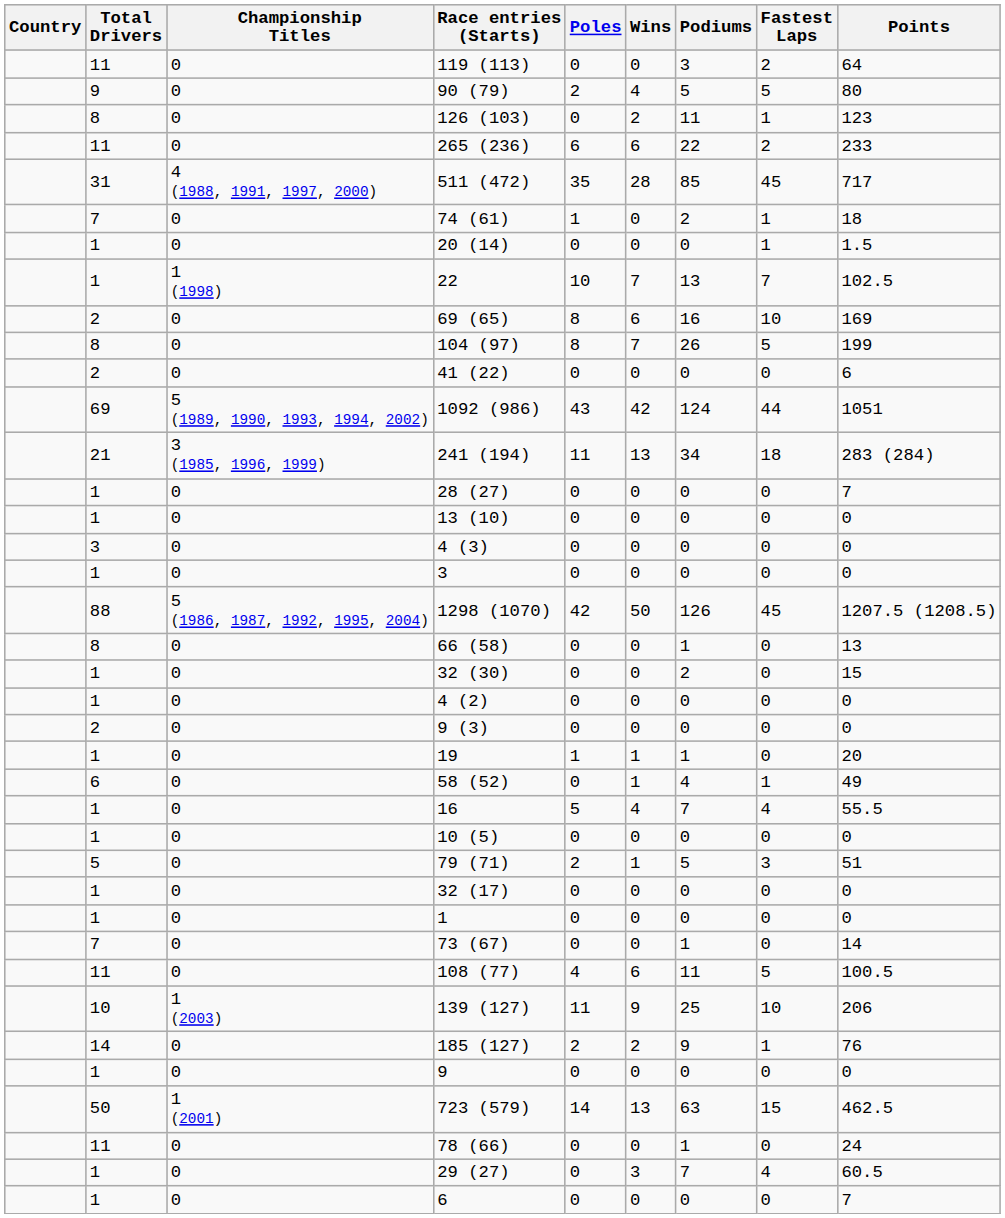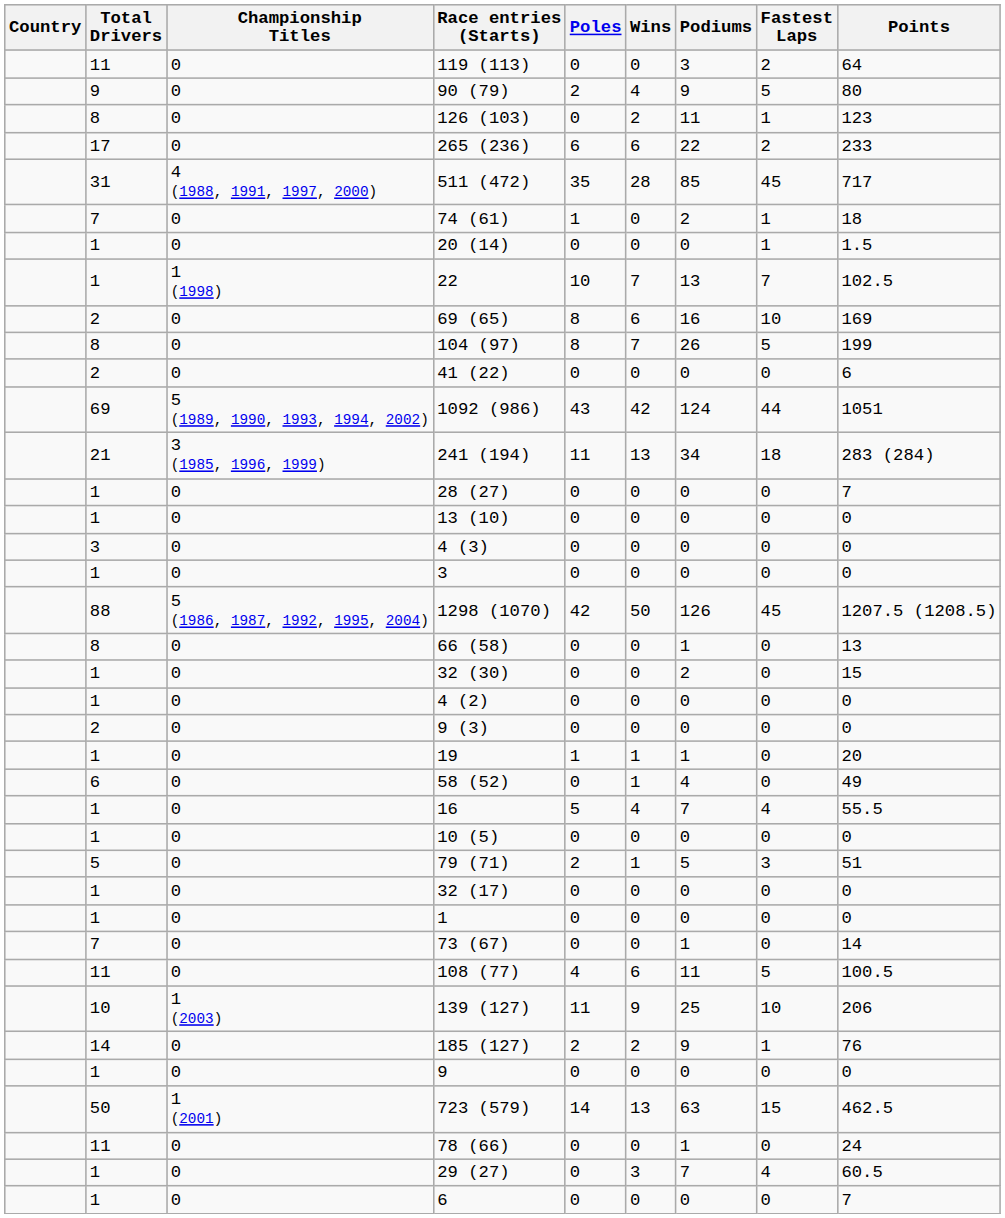 <table class="wikitable sortable" style="font-size: 85%">
 <tr>
 <th>Country</th>
 <th>Total<br>Drivers</th>
 <th>Championship<br>Titles</th>
 <th>Race entries<br>(Starts)</th>
 <th><a href='#'>Poles</a></th>
 <th>Wins</th>
 <th>Podiums</th>
 <th>Fastest<br>Laps</th>
 <th>Points</th>
 </tr>
 <tr>
 <td align="left"></td>
 <td>11</td>
 <td>0</td>
 <td>119 (113)</td>
 <td>0</td>
 <td>0</td>
 <td>3</td>
 <td>2</td>
 <td>64</td>
 </tr>
 <tr>
 <td align="left"></td>
 <td>9</td>
 <td>0</td>
 <td>90 (79)</td>
 <td>2</td>
 <td>4</td>
-<td>5</td>
+<td>9</td>
 <td>5</td>
 <td>80</td>
 </tr>
 <tr>
 <td align="left"></td>
 <td>8</td>
 <td>0</td>
 <td>126 (103)</td>
 <td>0</td>
 <td>2</td>
 <td>11</td>
 <td>1</td>
 <td>123</td>
 </tr>
 <tr>
 <td align="left"></td>
-<td>11</td>
+<td>17</td>
 <td>0</td>
 <td>265 (236)</td>
 <td>6</td>
 <td>6</td>
 <td>22</td>
 <td>2</td>
 <td>233</td>
 </tr>
 <tr>
 <td align="left"></td>
 <td>31</td>
 <td>4<br><small>(<a href='#'>1988</a>, <a href='#'>1991</a>, <a href='#'>1997</a>, <a href='#'>2000</a>)</small></td>
 <td>511 (472)</td>
 <td>35</td>
 <td>28</td>
 <td>85</td>
 <td>45</td>
 <td>717</td>
 </tr>
 <tr>
 <td align="left"></td>
 <td>7</td>
 <td>0</td>
 <td>74 (61)</td>
 <td>1</td>
 <td>0</td>
 <td>2</td>
 <td>1</td>
 <td>18</td>
 </tr>
 <tr>
 <td align="left"></td>
 <td>1</td>
 <td>0</td>
 <td>20 (14)</td>
 <td>0</td>
 <td>0</td>
 <td>0</td>
 <td>1</td>
 <td>1.5</td>
 </tr>
 <tr>
 <td align="left"></td>
 <td>1</td>
 <td>1<br><small>(<a href='#'>1998</a>)</small></td>
 <td>22</td>
 <td>10</td>
 <td>7</td>
 <td>13</td>
 <td>7</td>
 <td>102.5</td>
 </tr>
 <tr>
 <td align="left"></td>
 <td>2</td>
 <td>0</td>
 <td>69 (65)</td>
 <td>8</td>
 <td>6</td>
 <td>16</td>
 <td>10</td>
 <td>169</td>
 </tr>
 <tr>
 <td align="left"></td>
 <td>8</td>
 <td>0</td>
 <td>104 (97)</td>
 <td>8</td>
 <td>7</td>
 <td>26</td>
 <td>5</td>
 <td>199</td>
 </tr>
 <tr>
 <td align="left"></td>
 <td>2</td>
 <td>0</td>
 <td>41 (22)</td>
 <td>0</td>
 <td>0</td>
 <td>0</td>
 <td>0</td>
 <td>6</td>
 </tr>
 <tr>
 <td align="left"></td>
 <td>69</td>
 <td>5<br><small>(<a href='#'>1989</a>, <a href='#'>1990</a>, <a href='#'>1993</a>, <a href='#'>1994</a>, <a href='#'>2002</a>)</small></td>
 <td>1092 (986)</td>
 <td>43</td>
 <td>42</td>
 <td>124</td>
 <td>44</td>
 <td>1051</td>
 </tr>
 <tr>
 <td align="left"></td>
 <td>21</td>
 <td>3<br><small>(<a href='#'>1985</a>, <a href='#'>1996</a>, <a href='#'>1999</a>)</small></td>
 <td>241 (194)</td>
 <td>11</td>
 <td>13</td>
 <td>34</td>
 <td>18</td>
 <td>283 (284)</td>
 </tr>
 <tr>
 <td align="left"></td>
 <td>1</td>
 <td>0</td>
 <td>28 (27)</td>
 <td>0</td>
 <td>0</td>
 <td>0</td>
 <td>0</td>
 <td>7</td>
 </tr>
 <tr>
 <td align="left"></td>
 <td>1</td>
 <td>0</td>
 <td>13 (10)</td>
 <td>0</td>
 <td>0</td>
 <td>0</td>
 <td>0</td>
 <td>0</td>
 </tr>
 <tr>
 <td align="left"></td>
 <td>3</td>
 <td>0</td>
 <td>4 (3)</td>
 <td>0</td>
 <td>0</td>
 <td>0</td>
 <td>0</td>
 <td>0</td>
 </tr>
 <tr>
 <td align="left"></td>
 <td>1</td>
 <td>0</td>
 <td>3</td>
 <td>0</td>
 <td>0</td>
 <td>0</td>
 <td>0</td>
 <td>0</td>
 </tr>
 <tr>
 <td align="left"></td>
 <td>88</td>
 <td>5<br><small>(<a href='#'>1986</a>, <a href='#'>1987</a>, <a href='#'>1992</a>, <a href='#'>1995</a>, <a href='#'>2004</a>)</small></td>
 <td>1298 (1070)</td>
 <td>42</td>
 <td>50</td>
 <td>126</td>
 <td>45</td>
 <td>1207.5 (1208.5)</td>
 </tr>
 <tr>
 <td align="left"></td>
 <td>8</td>
 <td>0</td>
 <td>66 (58)</td>
 <td>0</td>
 <td>0</td>
 <td>1</td>
 <td>0</td>
 <td>13</td>
 </tr>
 <tr>
 <td align="left"></td>
 <td>1</td>
 <td>0</td>
 <td>32 (30)</td>
 <td>0</td>
 <td>0</td>
 <td>2</td>
 <td>0</td>
 <td>15</td>
 </tr>
 <tr>
 <td align="left"></td>
 <td>1</td>
 <td>0</td>
 <td>4 (2)</td>
 <td>0</td>
 <td>0</td>
 <td>0</td>
 <td>0</td>
 <td>0</td>
 </tr>
 <tr>
 <td align="left"></td>
 <td>2</td>
 <td>0</td>
 <td>9 (3)</td>
 <td>0</td>
 <td>0</td>
 <td>0</td>
 <td>0</td>
 <td>0</td>
 </tr>
 <tr>
 <td align="left"></td>
 <td>1</td>
 <td>0</td>
 <td>19</td>
 <td>1</td>
 <td>1</td>
 <td>1</td>
 <td>0</td>
 <td>20</td>
 </tr>
 <tr>
 <td align="left"></td>
 <td>6</td>
 <td>0</td>
 <td>58 (52)</td>
 <td>0</td>
 <td>1</td>
 <td>4</td>
-<td>1</td>
+<td>0</td>
 <td>49</td>
 </tr>
 <tr>
 <td align="left"></td>
 <td>1</td>
 <td>0</td>
 <td>16</td>
 <td>5</td>
 <td>4</td>
 <td>7</td>
 <td>4</td>
 <td>55.5</td>
 </tr>
 <tr>
 <td align="left"></td>
 <td>1</td>
 <td>0</td>
 <td>10 (5)</td>
 <td>0</td>
 <td>0</td>
 <td>0</td>
 <td>0</td>
 <td>0</td>
 </tr>
 <tr>
 <td align="left"></td>
 <td>5</td>
 <td>0</td>
 <td>79 (71)</td>
 <td>2</td>
 <td>1</td>
 <td>5</td>
 <td>3</td>
 <td>51</td>
 </tr>
 <tr>
 <td align="left"></td>
 <td>1</td>
 <td>0</td>
 <td>32 (17)</td>
 <td>0</td>
 <td>0</td>
 <td>0</td>
 <td>0</td>
 <td>0</td>
 </tr>
 <tr>
 <td align="left"></td>
 <td>1</td>
 <td>0</td>
 <td>1</td>
 <td>0</td>
 <td>0</td>
 <td>0</td>
 <td>0</td>
 <td>0</td>
 </tr>
 <tr>
 <td align="left"></td>
 <td>7</td>
 <td>0</td>
 <td>73 (67)</td>
 <td>0</td>
 <td>0</td>
 <td>1</td>
 <td>0</td>
 <td>14</td>
 </tr>
 <tr>
 <td align="left"></td>
 <td>11</td>
 <td>0</td>
 <td>108 (77)</td>
 <td>4</td>
 <td>6</td>
 <td>11</td>
 <td>5</td>
 <td>100.5</td>
 </tr>
 <tr>
 <td align="left"></td>
 <td>10</td>
 <td>1<br><small>(<a href='#'>2003</a>)</small></td>
 <td>139 (127)</td>
 <td>11</td>
 <td>9</td>
 <td>25</td>
 <td>10</td>
 <td>206</td>
 </tr>
 <tr>
 <td align="left"></td>
 <td>14</td>
 <td>0</td>
 <td>185 (127)</td>
 <td>2</td>
 <td>2</td>
 <td>9</td>
 <td>1</td>
 <td>76</td>
 </tr>
 <tr>
 <td align="left"></td>
 <td>1</td>
 <td>0</td>
 <td>9</td>
 <td>0</td>
 <td>0</td>
 <td>0</td>
 <td>0</td>
 <td>0</td>
 </tr>
 <tr>
 <td align="left"></td>
 <td>50</td>
 <td>1<br><small>(<a href='#'>2001</a>)</small></td>
 <td>723 (579)</td>
 <td>14</td>
 <td>13</td>
 <td>63</td>
 <td>15</td>
 <td>462.5</td>
 </tr>
 <tr>
 <td align="left"></td>
 <td>11</td>
 <td>0</td>
 <td>78 (66)</td>
 <td>0</td>
 <td>0</td>
 <td>1</td>
 <td>0</td>
 <td>24</td>
 </tr>
 <tr>
 <td align="left"></td>
 <td>1</td>
 <td>0</td>
 <td>29 (27)</td>
 <td>0</td>
 <td>3</td>
 <td>7</td>
 <td>4</td>
 <td>60.5</td>
 </tr>
 <tr>
 <td align="left"></td>
 <td>1</td>
 <td>0</td>
 <td>6</td>
 <td>0</td>
 <td>0</td>
 <td>0</td>
 <td>0</td>
 <td>7</td>
 </tr>
 </table>
